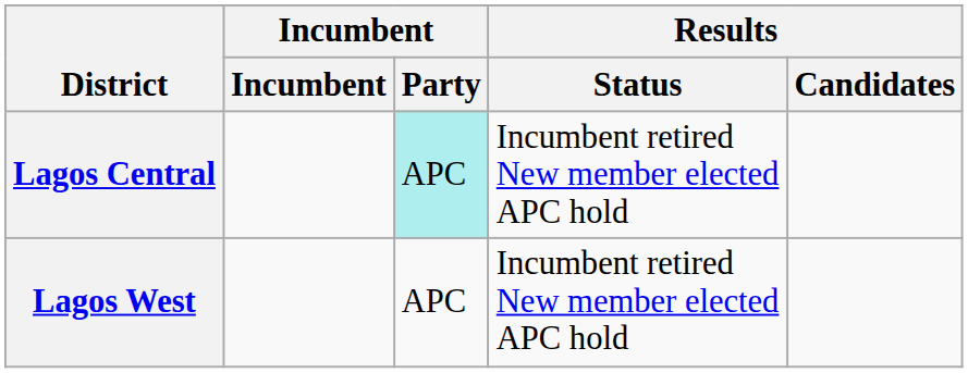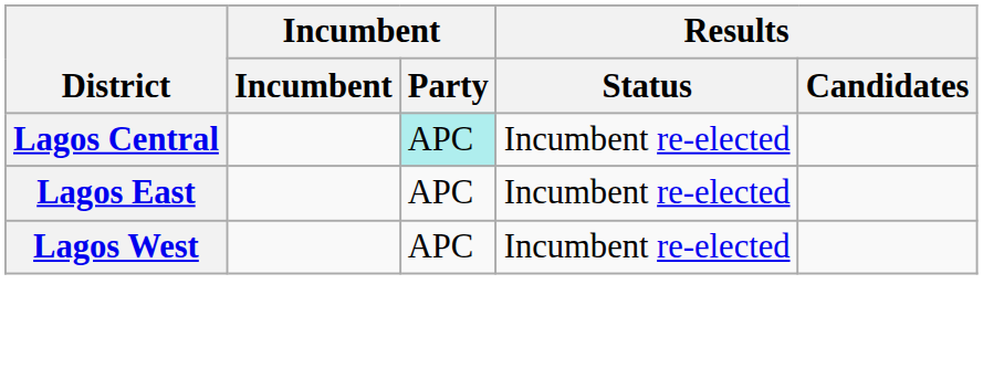 <table class="wikitable sortable">
 <tr valign=bottom>
 <th rowspan=2>District</th>
 <th colspan=2>Incumbent</th>
 <th colspan=2>Results</th>
 </tr>
 <tr valign=bottom>
 <th>Incumbent</th>
 <th>Party</th>
 <th>Status</th>
 <th>Candidates</th>
 </tr>
 <tr>
 <th><a href='#'>Lagos Central</a></th>
 <td></td>
 <td style="background: paleturquoise;">APC</td>
-<td>Incumbent retired<br><a href='#'>New member elected</a><br>APC hold</td>
+<td>Incumbent <a href='#'>re-elected</a></td>
+<td nowrap></td>
+</tr>
+<tr>
+<th><a href='#'>Lagos East</a></th>
+<td></td>
+<td>APC</td>
+<td>Incumbent <a href='#'>re-elected</a></td>
 <td nowrap></td>
 </tr>
 <tr>
 <th><a href='#'>Lagos West</a></th>
 <td></td>
 <td>APC</td>
-<td>Incumbent retired<br><a href='#'>New member elected</a><br>APC hold</td>
+<td>Incumbent <a href='#'>re-elected</a></td>
 <td nowrap></td>
 </tr>
 </table>
